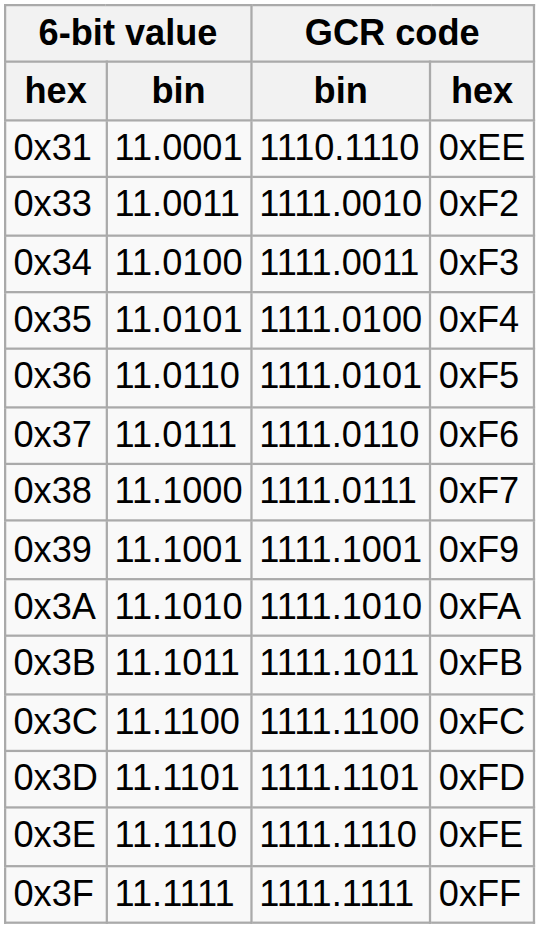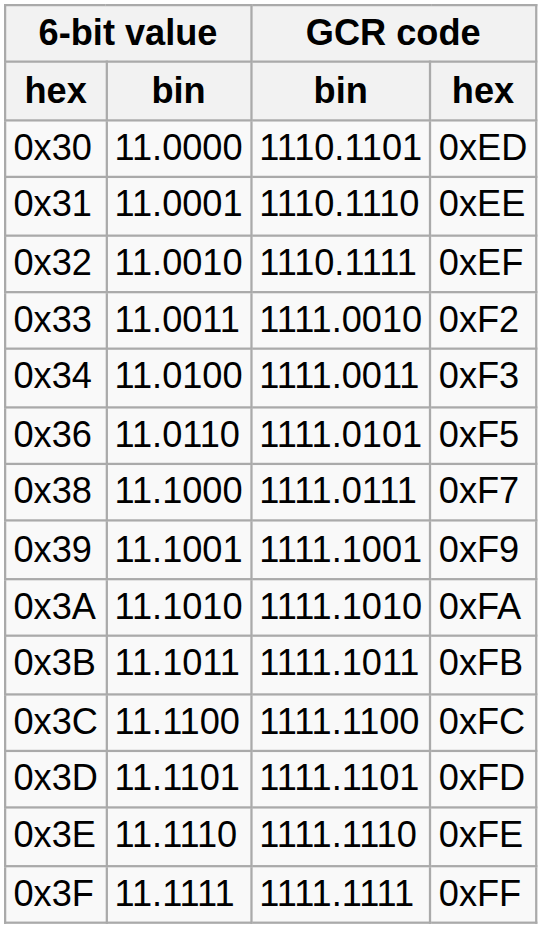 <table class="wikitable">
 <tr>
 <th colspan="2">6-bit value</th>
 <th colspan="2">GCR code</th>
 </tr>
 <tr>
 <th>hex</th>
 <th>bin</th>
 <th>bin</th>
 <th>hex</th>
 </tr>
 <tr>
+<td>0x30</td>
+<td>11.0000</td>
+<td>1110.1101</td>
+<td>0xED</td>
+</tr>
+<tr>
 <td>0x31</td>
 <td>11.0001</td>
 <td>1110.1110</td>
 <td>0xEE</td>
+</tr>
+<tr>
+<td>0x32</td>
+<td>11.0010</td>
+<td>1110.1111</td>
+<td>0xEF</td>
 </tr>
 <tr>
 <td>0x33</td>
 <td>11.0011</td>
 <td>1111.0010</td>
 <td>0xF2</td>
 </tr>
 <tr>
 <td>0x34</td>
 <td>11.0100</td>
 <td>1111.0011</td>
 <td>0xF3</td>
 </tr>
 <tr>
-<td>0x35</td>
-<td>11.0101</td>
-<td>1111.0100</td>
-<td>0xF4</td>
-</tr>
-<tr>
 <td>0x36</td>
 <td>11.0110</td>
 <td>1111.0101</td>
 <td>0xF5</td>
-</tr>
-<tr>
-<td>0x37</td>
-<td>11.0111</td>
-<td>1111.0110</td>
-<td>0xF6</td>
 </tr>
 <tr>
 <td>0x38</td>
 <td>11.1000</td>
 <td>1111.0111</td>
 <td>0xF7</td>
 </tr>
 <tr>
 <td>0x39</td>
 <td>11.1001</td>
 <td>1111.1001</td>
 <td>0xF9</td>
 </tr>
 <tr>
 <td>0x3A</td>
 <td>11.1010</td>
 <td>1111.1010</td>
 <td>0xFA</td>
 </tr>
 <tr>
 <td>0x3B</td>
 <td>11.1011</td>
 <td>1111.1011</td>
 <td>0xFB</td>
 </tr>
 <tr>
 <td>0x3C</td>
 <td>11.1100</td>
 <td>1111.1100</td>
 <td>0xFC</td>
 </tr>
 <tr>
 <td>0x3D</td>
 <td>11.1101</td>
 <td>1111.1101</td>
 <td>0xFD</td>
 </tr>
 <tr>
 <td>0x3E</td>
 <td>11.1110</td>
 <td>1111.1110</td>
 <td>0xFE</td>
 </tr>
 <tr>
 <td>0x3F</td>
 <td>11.1111</td>
 <td>1111.1111</td>
 <td>0xFF</td>
 </tr>
 </table>
